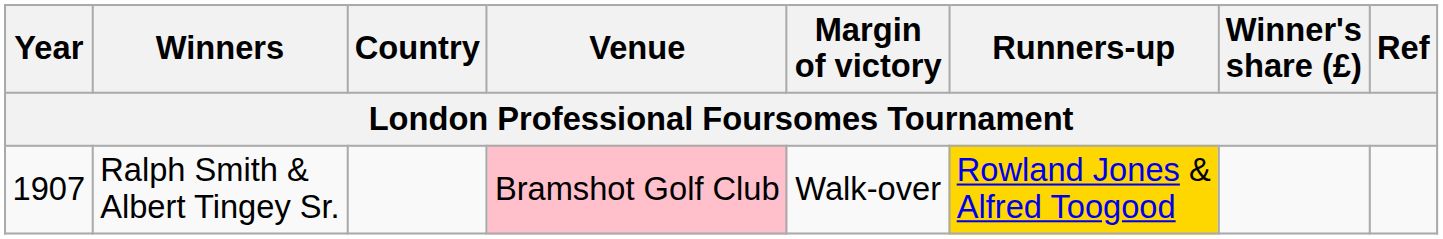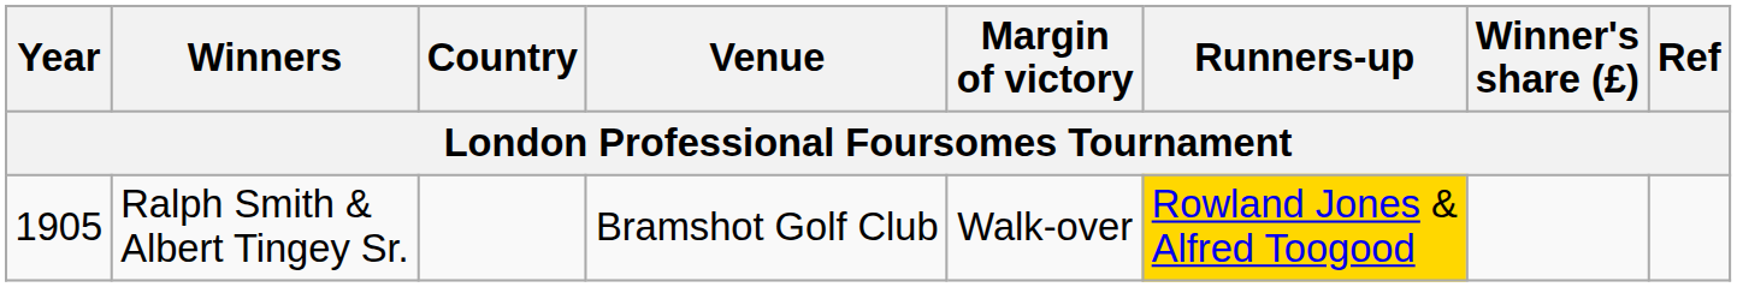 <table class="wikitable">
 <tr>
 <th>Year</th>
 <th>Winners</th>
 <th>Country</th>
 <th>Venue</th>
 <th>Margin<br>of victory</th>
 <th>Runners-up</th>
 <th>Winner's<br>share (£)</th>
 <th>Ref</th>
 </tr>
 <tr>
 <th colspan=8>London Professional Foursomes Tournament</th>
 </tr>
 <tr>
-<td>1907</td>
+<td>1905</td>
 <td>Ralph Smith &<br>Albert Tingey Sr.</td>
 <td><br></td>
-<td style="background: pink;">Bramshot Golf Club</td>
+<td>Bramshot Golf Club</td>
 <td align=center>Walk-over</td>
 <td style="background: gold;"> <a href='#'>Rowland Jones</a> & <br> <a href='#'>Alfred Toogood</a></td>
 <td align=center></td>
 <td></td>
 </tr>
 </table>
